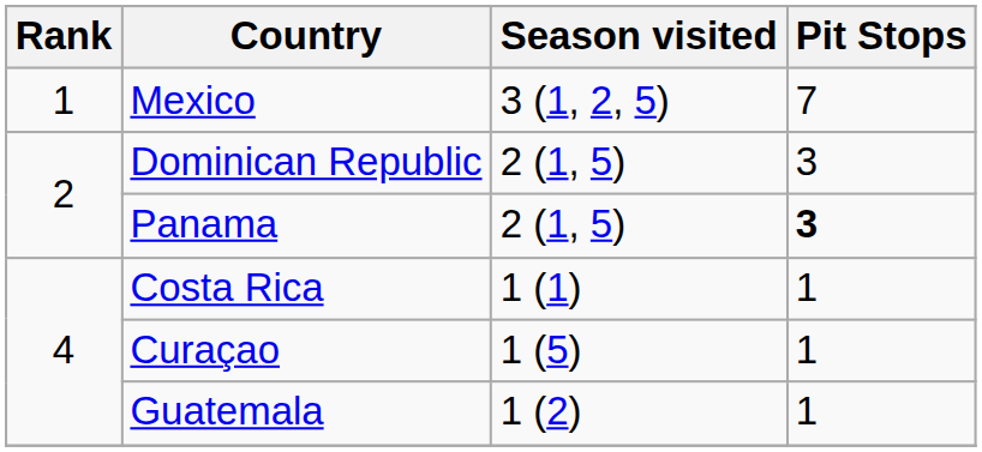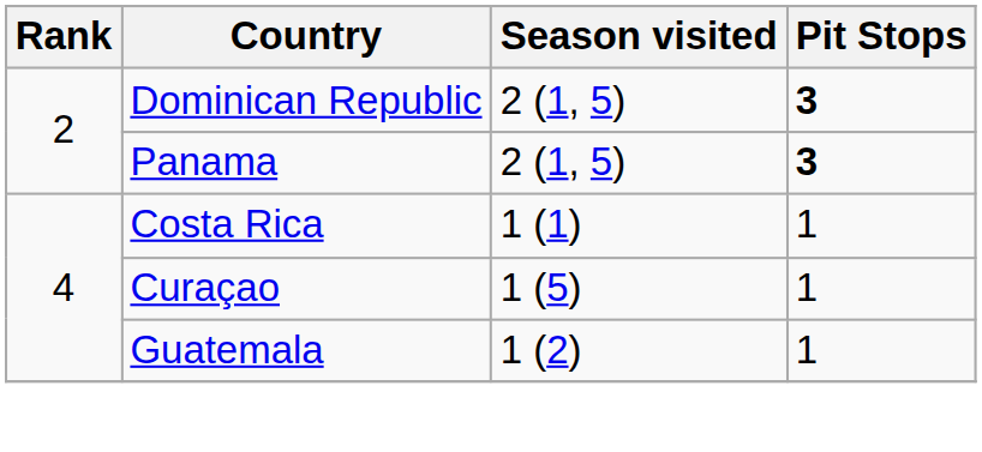 <table class="wikitable">
 <tr>
 <th>Rank</th>
 <th>Country</th>
 <th>Season visited</th>
 <th>Pit Stops</th>
 </tr>
 <tr>
-<td style="text-align:center;">1</td>
-<td><a href='#'>Mexico</a></td>
-<td>3 (<a href='#'>1</a>, <a href='#'>2</a>, <a href='#'>5</a>)</td>
-<td>7</td>
-</tr>
-<tr>
 <td style="text-align:center;" rowspan="2">2</td>
 <td><a href='#'>Dominican Republic</a></td>
 <td>2 (<a href='#'>1</a>, <a href='#'>5</a>)</td>
-<td>3</td>
+<td><strong>3</strong></td>
 </tr>
 <tr>
 <td><a href='#'>Panama</a></td>
 <td>2 (<a href='#'>1</a>, <a href='#'>5</a>)</td>
 <td><strong>3</strong></td>
 </tr>
 <tr>
 <td style="text-align:center;" rowspan="3">4</td>
 <td><a href='#'>Costa Rica</a></td>
 <td>1 (<a href='#'>1</a>)</td>
 <td>1</td>
 </tr>
 <tr>
 <td><a href='#'>Curaçao</a></td>
 <td>1 (<a href='#'>5</a>)</td>
 <td>1</td>
 </tr>
 <tr>
 <td><a href='#'>Guatemala</a></td>
 <td>1 (<a href='#'>2</a>)</td>
 <td>1</td>
 </tr>
 <tr>
 </tr>
 </table>
